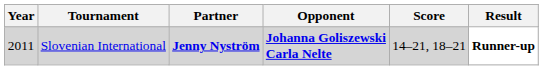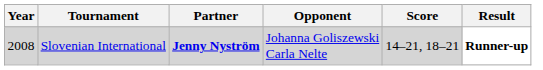 <table class="sortable wikitable" style="font-size: 90%;">
 <tr>
 <th>Year</th>
 <th>Tournament</th>
 <th>Partner</th>
 <th>Opponent</th>
 <th>Score</th>
 <th>Result</th>
 </tr>
 <tr style="background:#D5D5D5">
-<td align="center">2011</td>
+<td align="center">2008</td>
 <td align="left"><a href='#'>Slovenian International</a></td>
 <td align="left"><strong> <a href='#'>Jenny Nyström</a></strong></td>
-<td align="left"><strong> <a href='#'>Johanna Goliszewski</a><br> <a href='#'>Carla Nelte</a></strong></td>
+<td align="left"> <a href='#'>Johanna Goliszewski</a><br> <a href='#'>Carla Nelte</a></td>
 <td align="left">14–21, 18–21</td>
 <td style="text-align:left; background:white"> <strong>Runner-up</strong></td>
 </tr>
 </table>
